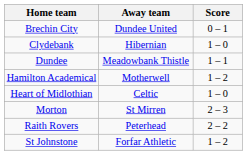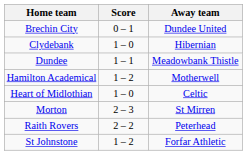 <table class="wikitable" style="text-align: center">
 <tr>
 <th width=140>Home team</th>
+<th width=70>Score</th>
 <th width=140>Away team</th>
-<th width=70>Score</th>
 </tr>
 <tr>
 <td><a href='#'>Brechin City</a></td>
+<td>0 – 1</td>
 <td><a href='#'>Dundee United</a></td>
-<td>0 – 1</td>
 </tr>
 <tr>
 <td><a href='#'>Clydebank</a></td>
+<td>1 – 0</td>
 <td><a href='#'>Hibernian</a></td>
-<td>1 – 0</td>
 </tr>
 <tr>
 <td><a href='#'>Dundee</a></td>
+<td>1 – 1</td>
 <td><a href='#'>Meadowbank Thistle</a></td>
-<td>1 – 1</td>
 </tr>
 <tr>
 <td><a href='#'>Hamilton Academical</a></td>
+<td>1 – 2</td>
 <td><a href='#'>Motherwell</a></td>
-<td>1 – 2</td>
 </tr>
 <tr>
 <td><a href='#'>Heart of Midlothian</a></td>
+<td>1 – 0</td>
 <td><a href='#'>Celtic</a></td>
-<td>1 – 0</td>
 </tr>
 <tr>
 <td><a href='#'>Morton</a></td>
+<td>2 – 3</td>
 <td><a href='#'>St Mirren</a></td>
-<td>2 – 3</td>
 </tr>
 <tr>
 <td><a href='#'>Raith Rovers</a></td>
+<td>2 – 2</td>
 <td><a href='#'>Peterhead</a></td>
-<td>2 – 2</td>
 </tr>
 <tr>
 <td><a href='#'>St Johnstone</a></td>
+<td>1 – 2</td>
 <td><a href='#'>Forfar Athletic</a></td>
-<td>1 – 2</td>
 </tr>
 </table>
